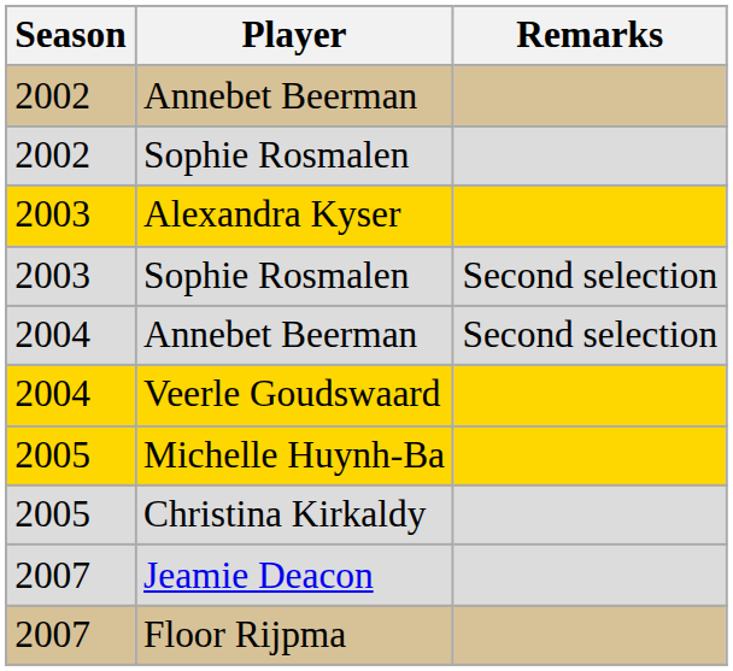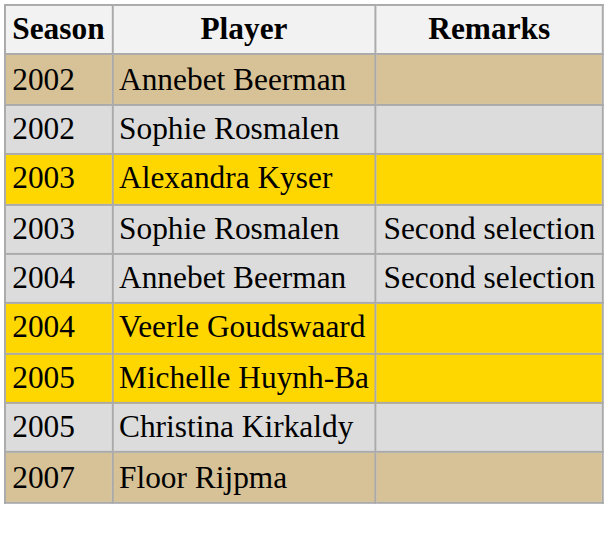 <table class="wikitable">
 <tr>
 <th width=>Season</th>
 <th width=>Player</th>
 <th width=>Remarks</th>
 </tr>
 <tr align="left"  style="background: #d7c297;">
 <td>2002</td>
 <td>Annebet Beerman</td>
 <td></td>
 </tr>
 <tr align="left"  style="background: #dcdcdc;">
 <td>2002</td>
 <td>Sophie Rosmalen</td>
 <td></td>
 </tr>
 <tr align="left"  style="background: #FFD700;">
 <td>2003</td>
 <td>Alexandra Kyser</td>
 <td></td>
 </tr>
 <tr align="left"  style="background: #dcdcdc;">
 <td>2003</td>
 <td>Sophie Rosmalen</td>
 <td>Second selection</td>
 </tr>
 <tr align="left"  style="background: #dcdcdc;">
 <td>2004</td>
 <td>Annebet Beerman</td>
 <td>Second selection</td>
 </tr>
 <tr align="left"  style="background: #FFD700;">
 <td>2004</td>
 <td>Veerle Goudswaard</td>
 <td></td>
 </tr>
 <tr align="left"  style="background: #FFD700;">
 <td>2005</td>
 <td>Michelle Huynh-Ba</td>
 <td></td>
 </tr>
 <tr align="left"  style="background: #dcdcdc;">
 <td>2005</td>
 <td>Christina Kirkaldy</td>
 <td></td>
 </tr>
-<tr align="left"  style="background: #dcdcdc;">
-<td>2007</td>
-<td><a href='#'>Jeamie Deacon</a></td>
-<td></td>
-</tr>
 <tr align="left"  style="background: #d7c297;">
 <td>2007</td>
 <td>Floor Rijpma</td>
 <td></td>
 </tr>
 </table>
